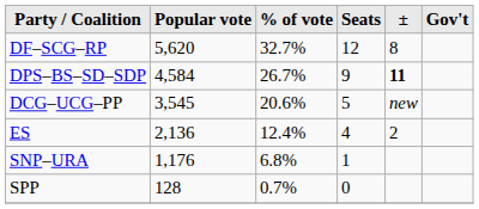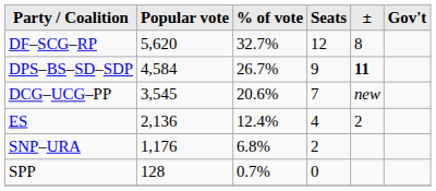 <table class="wikitable">
 <tr>
 <th style="background-color:#E9E9E9">Party / Coalition</th>
 <th style="background-color:#E9E9E9">Popular vote</th>
 <th style="background-color:#E9E9E9">% of vote</th>
 <th style="background-color:#E9E9E9">Seats</th>
 <th style="background-color:#E9E9E9">±</th>
 <th style="background-color:#E9E9E9">Gov't</th>
 </tr>
 <tr>
 <td align="left"><a href='#'>DF</a>–<a href='#'>SCG</a>–<a href='#'>RP</a></td>
 <td>5,620</td>
 <td>32.7%</td>
 <td>12</td>
 <td>8</td>
 <td></td>
 </tr>
 <tr>
 <td align="left"><a href='#'>DPS</a>–<a href='#'>BS</a>–<a href='#'>SD</a>–<a href='#'>SDP</a></td>
 <td>4,584</td>
 <td>26.7%</td>
 <td>9</td>
 <td><strong>11</strong></td>
 <td></td>
 </tr>
 <tr>
 <td align="left"><a href='#'>DCG</a>–<a href='#'>UCG</a>–PP</td>
 <td>3,545</td>
 <td>20.6%</td>
-<td>5</td>
+<td>7</td>
 <td><em>new</em></td>
 <td></td>
 </tr>
 <tr>
 <td align="left"><a href='#'>ES</a></td>
 <td>2,136</td>
 <td>12.4%</td>
 <td>4</td>
 <td>2</td>
 <td></td>
 </tr>
 <tr>
 <td align="left"><a href='#'>SNP</a>–<a href='#'>URA</a></td>
 <td>1,176</td>
 <td>6.8%</td>
-<td>1</td>
+<td>2</td>
 <td></td>
 <td></td>
 </tr>
 <tr>
 <td align="left">SPP</td>
 <td>128</td>
 <td>0.7%</td>
 <td>0</td>
 <td></td>
 <td></td>
 </tr>
 <tr>
 </tr>
 </table>
